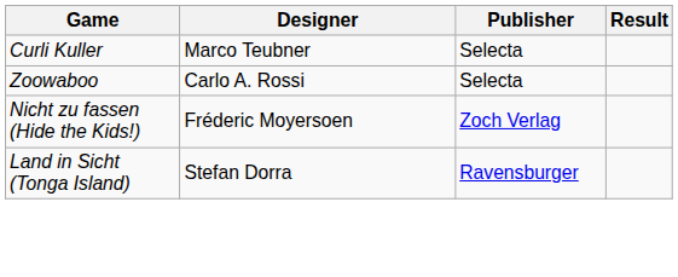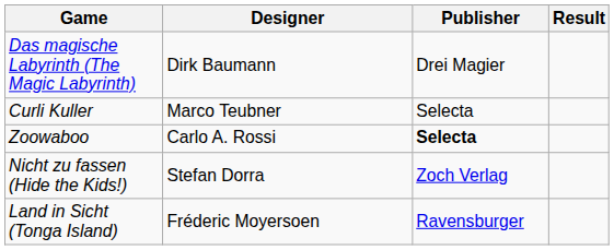 <table class="wikitable">
 <tr>
 <th style="width:140px;">Game</th>
 <th style="width:225px;">Designer</th>
 <th style="width:120px;">Publisher</th>
 <th>Result</th>
+</tr>
+<tr>
+<td><em><a href='#'>Das magische Labyrinth (The Magic Labyrinth)</a></em></td>
+<td>Dirk Baumann</td>
+<td>Drei Magier</td>
+<td></td>
 </tr>
 <tr>
 <td><em>Curli Kuller</em></td>
 <td>Marco Teubner</td>
 <td>Selecta</td>
 <td></td>
 </tr>
 <tr>
 <td><em>Zoowaboo</em></td>
 <td>Carlo A. Rossi</td>
-<td>Selecta</td>
+<td><strong>Selecta</strong></td>
 <td></td>
 </tr>
 <tr>
 <td><em>Nicht zu fassen (Hide the Kids!)</em></td>
-<td>Fréderic Moyersoen</td>
+<td>Stefan Dorra</td>
 <td><a href='#'>Zoch Verlag</a></td>
 <td></td>
 </tr>
 <tr>
 <td><em>Land in Sicht (Tonga Island)</em></td>
-<td>Stefan Dorra</td>
+<td>Fréderic Moyersoen</td>
 <td><a href='#'>Ravensburger</a></td>
 <td></td>
 </tr>
 </table>
